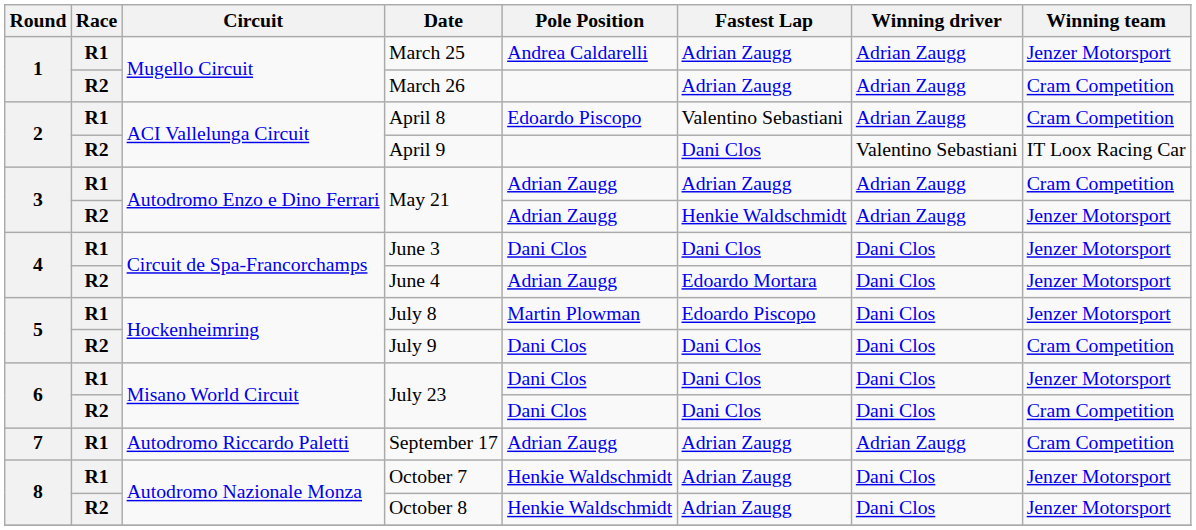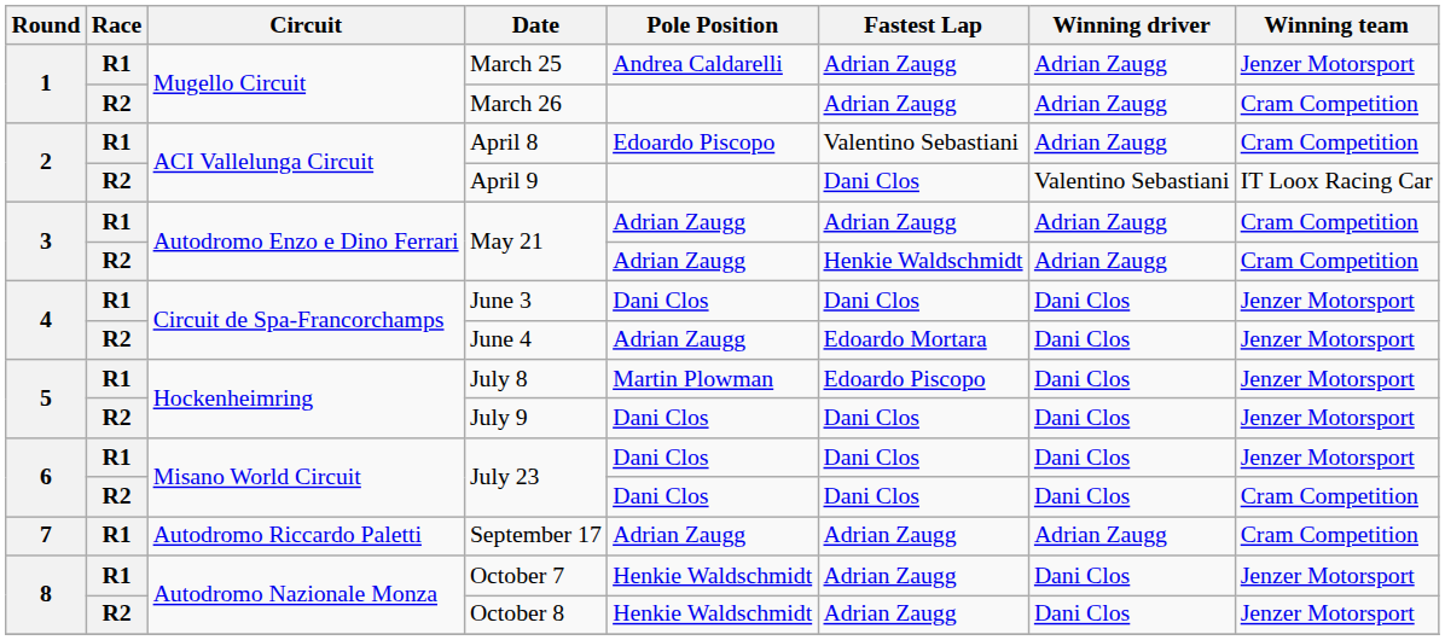 <table class="wikitable" style="font-size:85%">
 <tr>
 <th>Round</th>
 <th>Race</th>
 <th>Circuit</th>
 <th>Date</th>
 <th>Pole Position</th>
 <th>Fastest Lap</th>
 <th>Winning driver</th>
 <th>Winning team</th>
 </tr>
 <tr>
 <th rowspan=2>1</th>
 <th>R1</th>
 <td nowrap rowspan=2> <a href='#'>Mugello Circuit</a></td>
 <td nowrap>March 25</td>
 <td nowrap> <a href='#'>Andrea Caldarelli</a></td>
 <td nowrap> <a href='#'>Adrian Zaugg</a></td>
 <td nowrap> <a href='#'>Adrian Zaugg</a></td>
 <td nowrap> <a href='#'>Jenzer Motorsport</a></td>
 </tr>
 <tr>
 <th>R2</th>
 <td nowrap>March 26</td>
 <td nowrap></td>
 <td nowrap> <a href='#'>Adrian Zaugg</a></td>
 <td nowrap> <a href='#'>Adrian Zaugg</a></td>
 <td nowrap> <a href='#'>Cram Competition</a></td>
 </tr>
 <tr>
 <th rowspan=2>2</th>
 <th>R1</th>
 <td nowrap rowspan=2> <a href='#'>ACI Vallelunga Circuit</a></td>
 <td nowrap>April 8</td>
 <td nowrap> <a href='#'>Edoardo Piscopo</a></td>
 <td nowrap> Valentino Sebastiani</td>
 <td nowrap> <a href='#'>Adrian Zaugg</a></td>
 <td nowrap> <a href='#'>Cram Competition</a></td>
 </tr>
 <tr>
 <th>R2</th>
 <td nowrap>April 9</td>
 <td nowrap></td>
 <td nowrap> <a href='#'>Dani Clos</a></td>
 <td nowrap> Valentino Sebastiani</td>
 <td nowrap> IT Loox Racing Car</td>
 </tr>
 <tr>
 <th rowspan=2>3</th>
 <th>R1</th>
 <td nowrap rowspan=2> <a href='#'>Autodromo Enzo e Dino Ferrari</a></td>
 <td nowrap rowspan=2>May 21</td>
 <td nowrap> <a href='#'>Adrian Zaugg</a></td>
 <td nowrap> <a href='#'>Adrian Zaugg</a></td>
 <td nowrap> <a href='#'>Adrian Zaugg</a></td>
 <td nowrap> <a href='#'>Cram Competition</a></td>
 </tr>
 <tr>
 <th>R2</th>
 <td nowrap> <a href='#'>Adrian Zaugg</a></td>
 <td nowrap> <a href='#'>Henkie Waldschmidt</a></td>
 <td nowrap> <a href='#'>Adrian Zaugg</a></td>
-<td nowrap> <a href='#'>Jenzer Motorsport</a></td>
+<td nowrap> <a href='#'>Cram Competition</a></td>
 </tr>
 <tr>
 <th rowspan=2>4</th>
 <th>R1</th>
 <td nowrap rowspan=2> <a href='#'>Circuit de Spa-Francorchamps</a></td>
 <td nowrap>June 3</td>
 <td nowrap> <a href='#'>Dani Clos</a></td>
 <td nowrap> <a href='#'>Dani Clos</a></td>
 <td nowrap> <a href='#'>Dani Clos</a></td>
 <td nowrap> <a href='#'>Jenzer Motorsport</a></td>
 </tr>
 <tr>
 <th>R2</th>
 <td nowrap>June 4</td>
 <td nowrap> <a href='#'>Adrian Zaugg</a></td>
 <td nowrap> <a href='#'>Edoardo Mortara</a></td>
 <td nowrap> <a href='#'>Dani Clos</a></td>
 <td nowrap> <a href='#'>Jenzer Motorsport</a></td>
 </tr>
 <tr>
 <th rowspan=2>5</th>
 <th>R1</th>
 <td nowrap rowspan=2> <a href='#'>Hockenheimring</a></td>
 <td nowrap>July 8</td>
 <td nowrap> <a href='#'>Martin Plowman</a></td>
 <td nowrap> <a href='#'>Edoardo Piscopo</a></td>
 <td nowrap> <a href='#'>Dani Clos</a></td>
 <td nowrap> <a href='#'>Jenzer Motorsport</a></td>
 </tr>
 <tr>
 <th>R2</th>
 <td nowrap>July 9</td>
 <td nowrap> <a href='#'>Dani Clos</a></td>
 <td nowrap> <a href='#'>Dani Clos</a></td>
 <td nowrap> <a href='#'>Dani Clos</a></td>
-<td nowrap> <a href='#'>Cram Competition</a></td>
+<td nowrap> <a href='#'>Jenzer Motorsport</a></td>
 </tr>
 <tr>
 <th rowspan=2>6</th>
 <th>R1</th>
 <td nowrap rowspan=2> <a href='#'>Misano World Circuit</a></td>
 <td nowrap rowspan=2>July 23</td>
 <td nowrap> <a href='#'>Dani Clos</a></td>
 <td nowrap> <a href='#'>Dani Clos</a></td>
 <td nowrap> <a href='#'>Dani Clos</a></td>
 <td nowrap> <a href='#'>Jenzer Motorsport</a></td>
 </tr>
 <tr>
 <th>R2</th>
 <td nowrap> <a href='#'>Dani Clos</a></td>
 <td nowrap> <a href='#'>Dani Clos</a></td>
 <td nowrap> <a href='#'>Dani Clos</a></td>
 <td nowrap> <a href='#'>Cram Competition</a></td>
 </tr>
 <tr>
 <th>7</th>
 <th>R1</th>
 <td nowrap> <a href='#'>Autodromo Riccardo Paletti</a></td>
 <td nowrap>September 17</td>
 <td nowrap> <a href='#'>Adrian Zaugg</a></td>
 <td nowrap> <a href='#'>Adrian Zaugg</a></td>
 <td nowrap> <a href='#'>Adrian Zaugg</a></td>
 <td nowrap> <a href='#'>Cram Competition</a></td>
 </tr>
 <tr>
 <th rowspan=2>8</th>
 <th>R1</th>
 <td nowrap rowspan=2> <a href='#'>Autodromo Nazionale Monza</a></td>
 <td nowrap>October 7</td>
 <td nowrap> <a href='#'>Henkie Waldschmidt</a></td>
 <td nowrap> <a href='#'>Adrian Zaugg</a></td>
 <td nowrap> <a href='#'>Dani Clos</a></td>
 <td nowrap> <a href='#'>Jenzer Motorsport</a></td>
 </tr>
 <tr>
 <th>R2</th>
 <td nowrap>October 8</td>
 <td nowrap> <a href='#'>Henkie Waldschmidt</a></td>
 <td nowrap> <a href='#'>Adrian Zaugg</a></td>
 <td nowrap> <a href='#'>Dani Clos</a></td>
 <td nowrap> <a href='#'>Jenzer Motorsport</a></td>
 </tr>
 <tr>
 </tr>
 </table>
